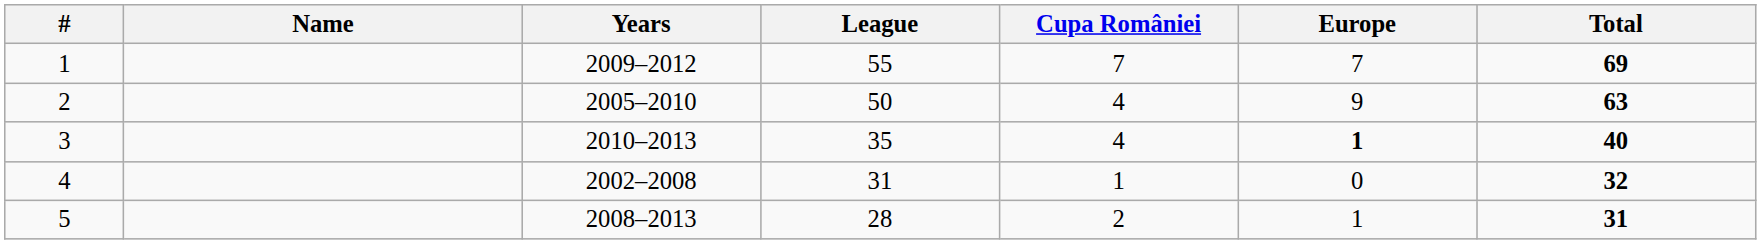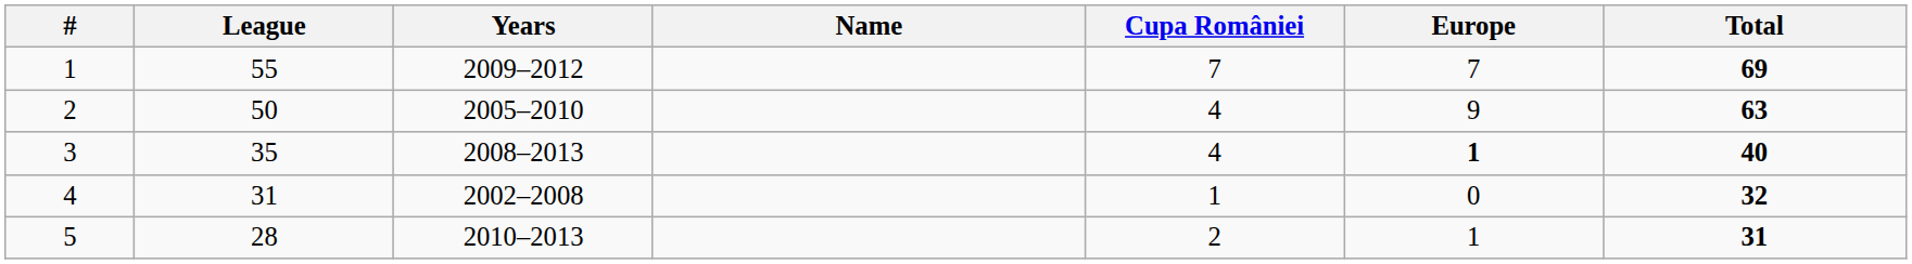 <table class="wikitable sortable" style="text-align: center; width:90%">
 <tr>
 <th width=6%>#</th>
+<th width=12%>League</th>
+<th width=12%>Years</th>
 <th width=20%>Name</th>
-<th width=12%>Years</th>
-<th width=12%>League</th>
 <th width=12%><a href='#'>Cupa României</a></th>
 <th width=12%>Europe</th>
 <th width=14%>Total</th>
 </tr>
 <tr>
 <td>1</td>
+<td>55</td>
+<td>2009–2012</td>
 <td style="text-align:left;"> </td>
-<td>2009–2012</td>
-<td>55</td>
 <td>7</td>
 <td>7</td>
 <td><strong>69</strong></td>
 </tr>
 <tr>
 <td>2</td>
+<td>50</td>
+<td>2005–2010</td>
 <td style="text-align:left;"> </td>
-<td>2005–2010</td>
-<td>50</td>
 <td>4</td>
 <td>9</td>
 <td><strong>63</strong></td>
 </tr>
 <tr>
 <td>3</td>
+<td>35</td>
+<td>2008–2013</td>
 <td style="text-align:left;"> </td>
-<td>2010–2013</td>
-<td>35</td>
 <td>4</td>
 <td><strong>1</strong></td>
 <td><strong>40</strong></td>
 </tr>
 <tr>
 <td>4</td>
+<td>31</td>
+<td>2002–2008</td>
 <td style="text-align:left;"> </td>
-<td>2002–2008</td>
-<td>31</td>
 <td>1</td>
 <td>0</td>
 <td><strong>32</strong></td>
 </tr>
 <tr>
 <td>5</td>
+<td>28</td>
+<td>2010–2013</td>
 <td style="text-align:left;"> </td>
-<td>2008–2013</td>
-<td>28</td>
 <td>2</td>
 <td>1</td>
 <td><strong>31</strong></td>
 </tr>
 </table>
